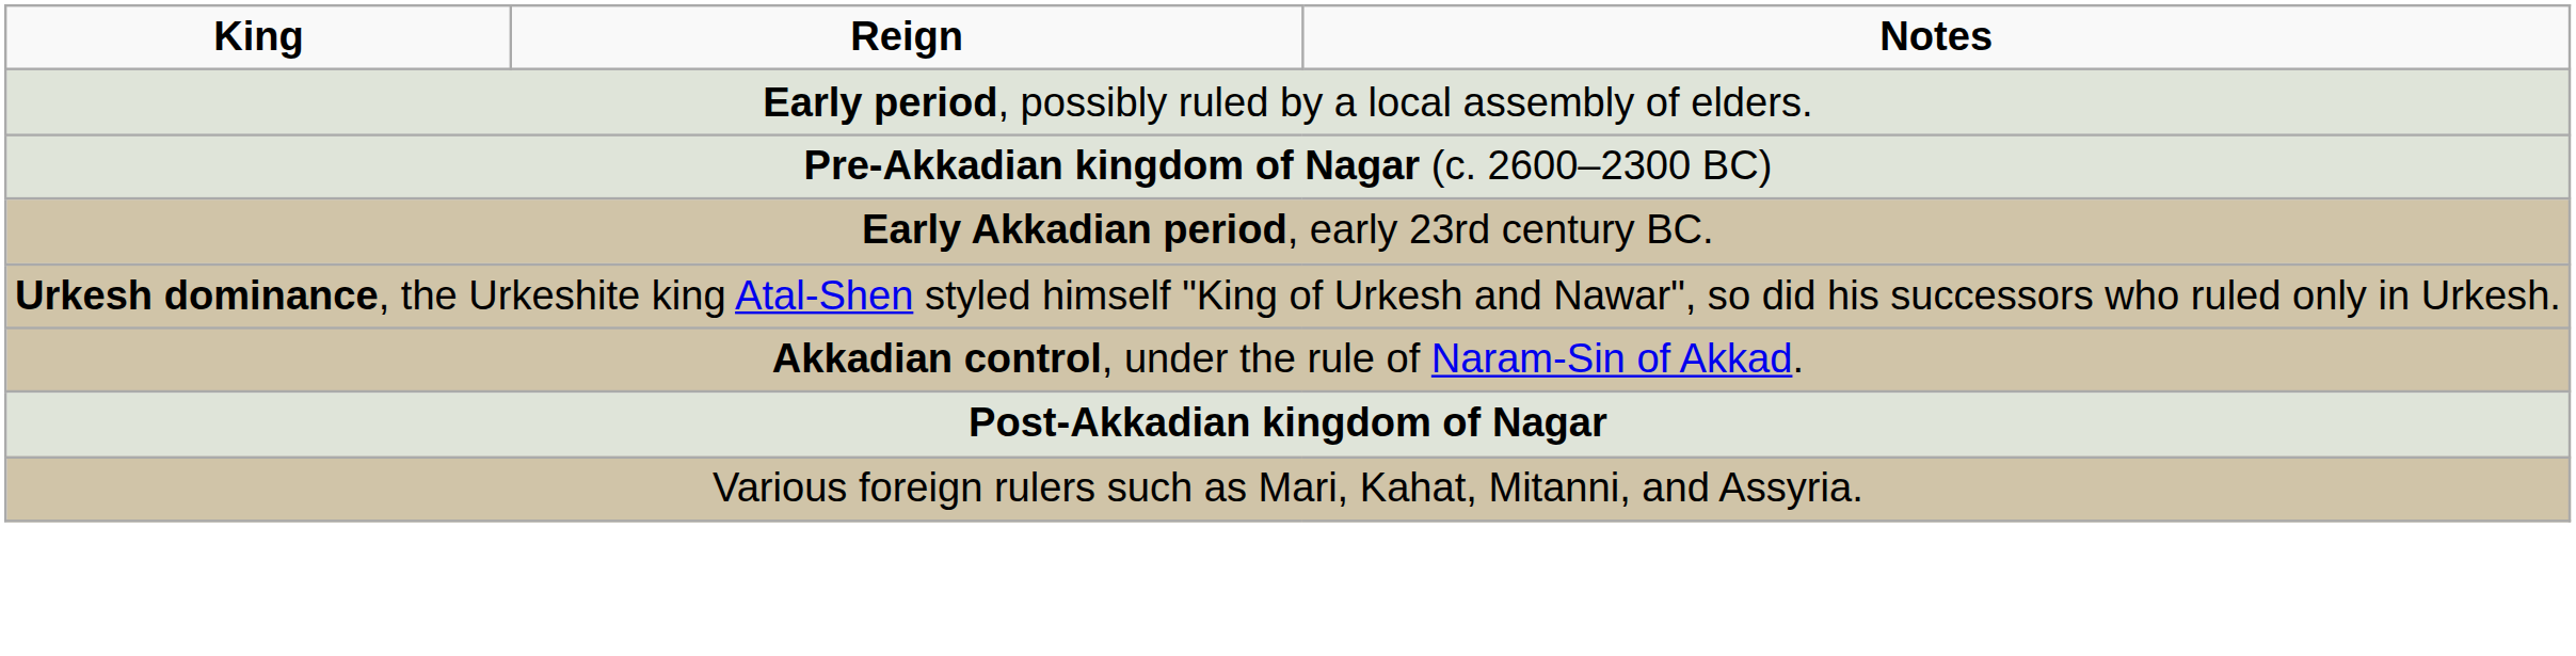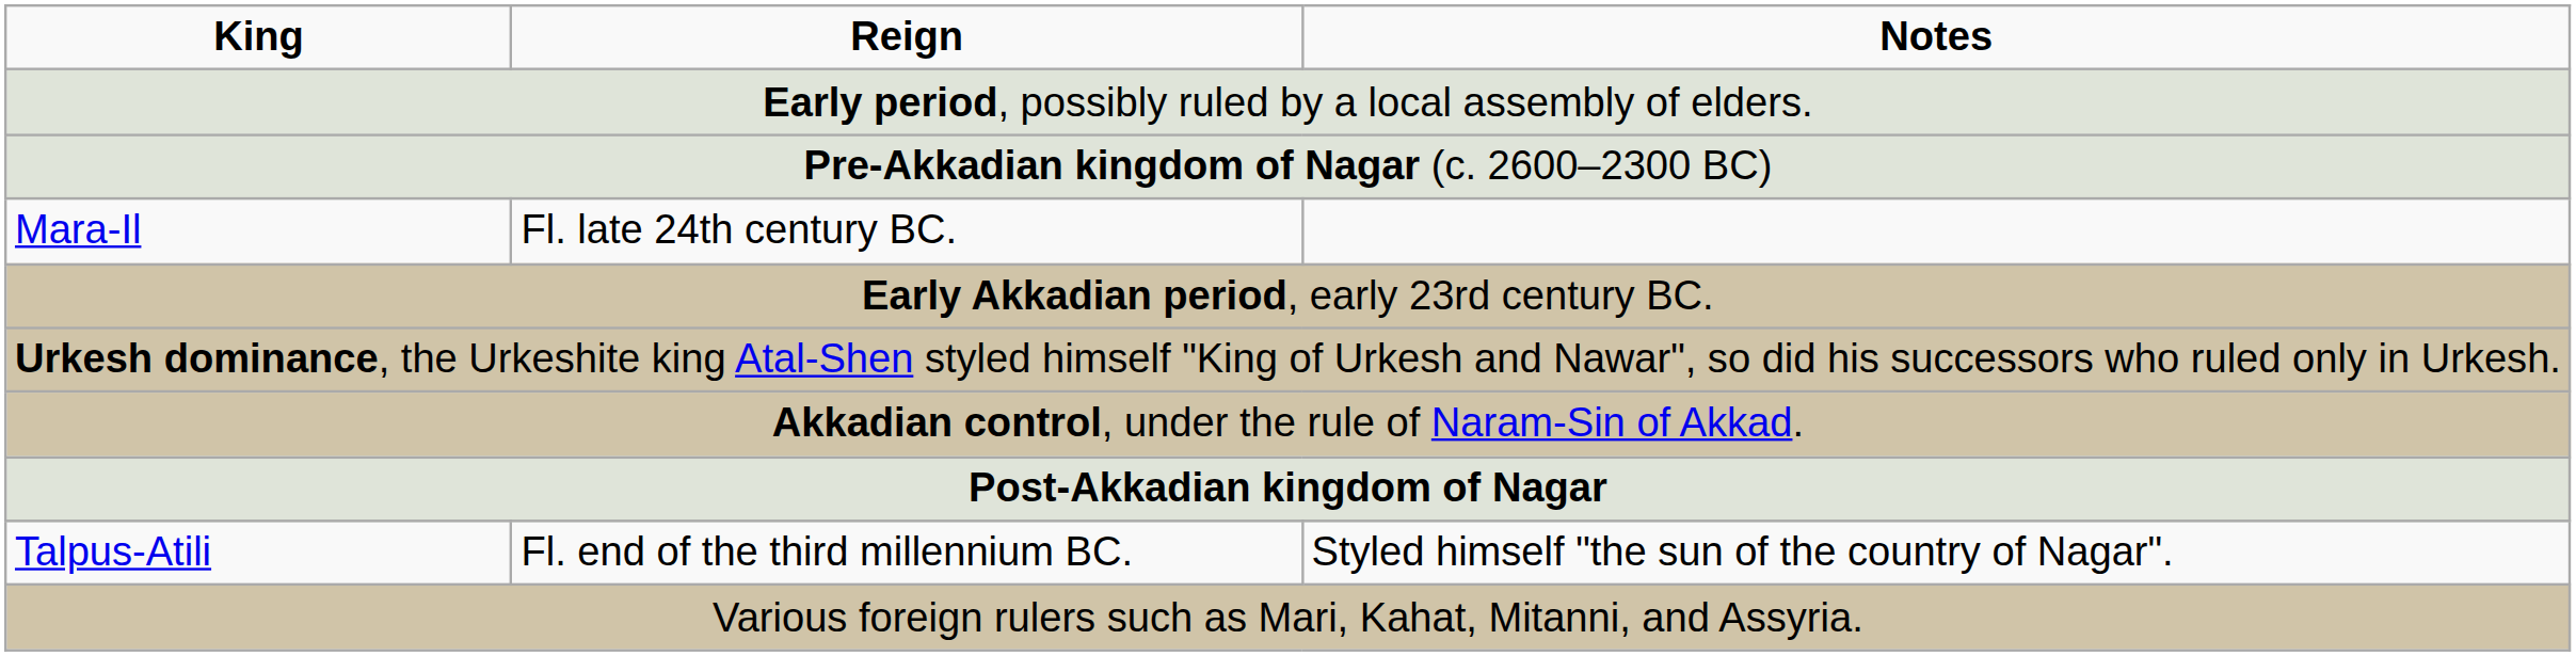 <table class="wikitable">
 <tr>
 <th align="center" style="background: #f9f9f9; width: 12em;">King</th>
 <th style="background: #f9f9f9; width:19em;" align="center">Reign</th>
 <th align="center" style="background: #f9f9f9;">Notes</th>
 </tr>
 <tr>
 <td bgcolor="#dfe4d9" colspan="3" align="center"><strong>Early period</strong>, possibly ruled by a local assembly of elders.</td>
 </tr>
 <tr>
 <td colspan="3" bgcolor="#dfe4d9" align="center"><strong>Pre-Akkadian kingdom of Nagar</strong> (c. 2600–2300 BC)</td>
+</tr>
+<tr>
+<td><a href='#'>Mara-Il</a></td>
+<td>Fl. late 24th century BC.</td>
+<td></td>
 </tr>
 <tr>
 <td colspan="3" bgcolor="#d0c4a8" align="center"><strong>Early Akkadian period</strong>, early 23rd century BC.</td>
 </tr>
 <tr>
 <td colspan="3" bgcolor="#d0c4a8" align="center"><strong>Urkesh dominance</strong>, the Urkeshite king <a href='#'>Atal-Shen</a> styled himself "King of Urkesh and Nawar", so did his successors who ruled only in Urkesh.</td>
 </tr>
 <tr>
 <td colspan="3" bgcolor="#d0c4a8" align="center"><strong>Akkadian control</strong>, under the rule of <a href='#'>Naram-Sin of Akkad</a>.</td>
 </tr>
 <tr>
 <td colspan="3" bgcolor="#dfe4d9" align="center"><strong>Post-Akkadian kingdom of Nagar</strong></td>
 </tr>
 <tr>
+<td><a href='#'>Talpus-Atili</a></td>
+<td>Fl. end of the third millennium BC.</td>
+<td>Styled himself "the sun of the country of Nagar".</td>
+</tr>
+<tr>
 <td colspan="3" bgcolor="#d0c4a8" align="center">Various foreign rulers such as Mari, Kahat, Mitanni, and Assyria.</td>
 </tr>
 </table>
